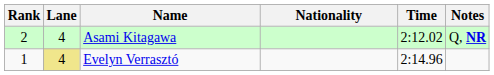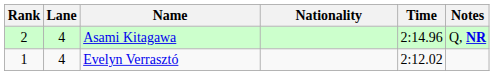 <table class="wikitable" style="text-align:center">
 <tr>
 <th>Rank</th>
 <th>Lane</th>
 <th width=200>Name</th>
 <th width=150>Nationality</th>
 <th>Time</th>
 <th>Notes</th>
 </tr>
 <tr bgcolor=ccffcc>
 <td>2</td>
 <td>4</td>
 <td align=left><a href='#'>Asami Kitagawa</a></td>
 <td align=left></td>
-<td>2:12.02</td>
+<td>2:14.96</td>
 <td>Q, <strong><a href='#'>NR</a></strong></td>
 </tr>
 <tr>
 <td>1</td>
-<td style="background: khaki;">4</td>
+<td>4</td>
 <td align=left><a href='#'>Evelyn Verrasztó</a></td>
 <td align=left></td>
-<td>2:14.96</td>
+<td>2:12.02</td>
 <td></td>
 </tr>
 </table>
